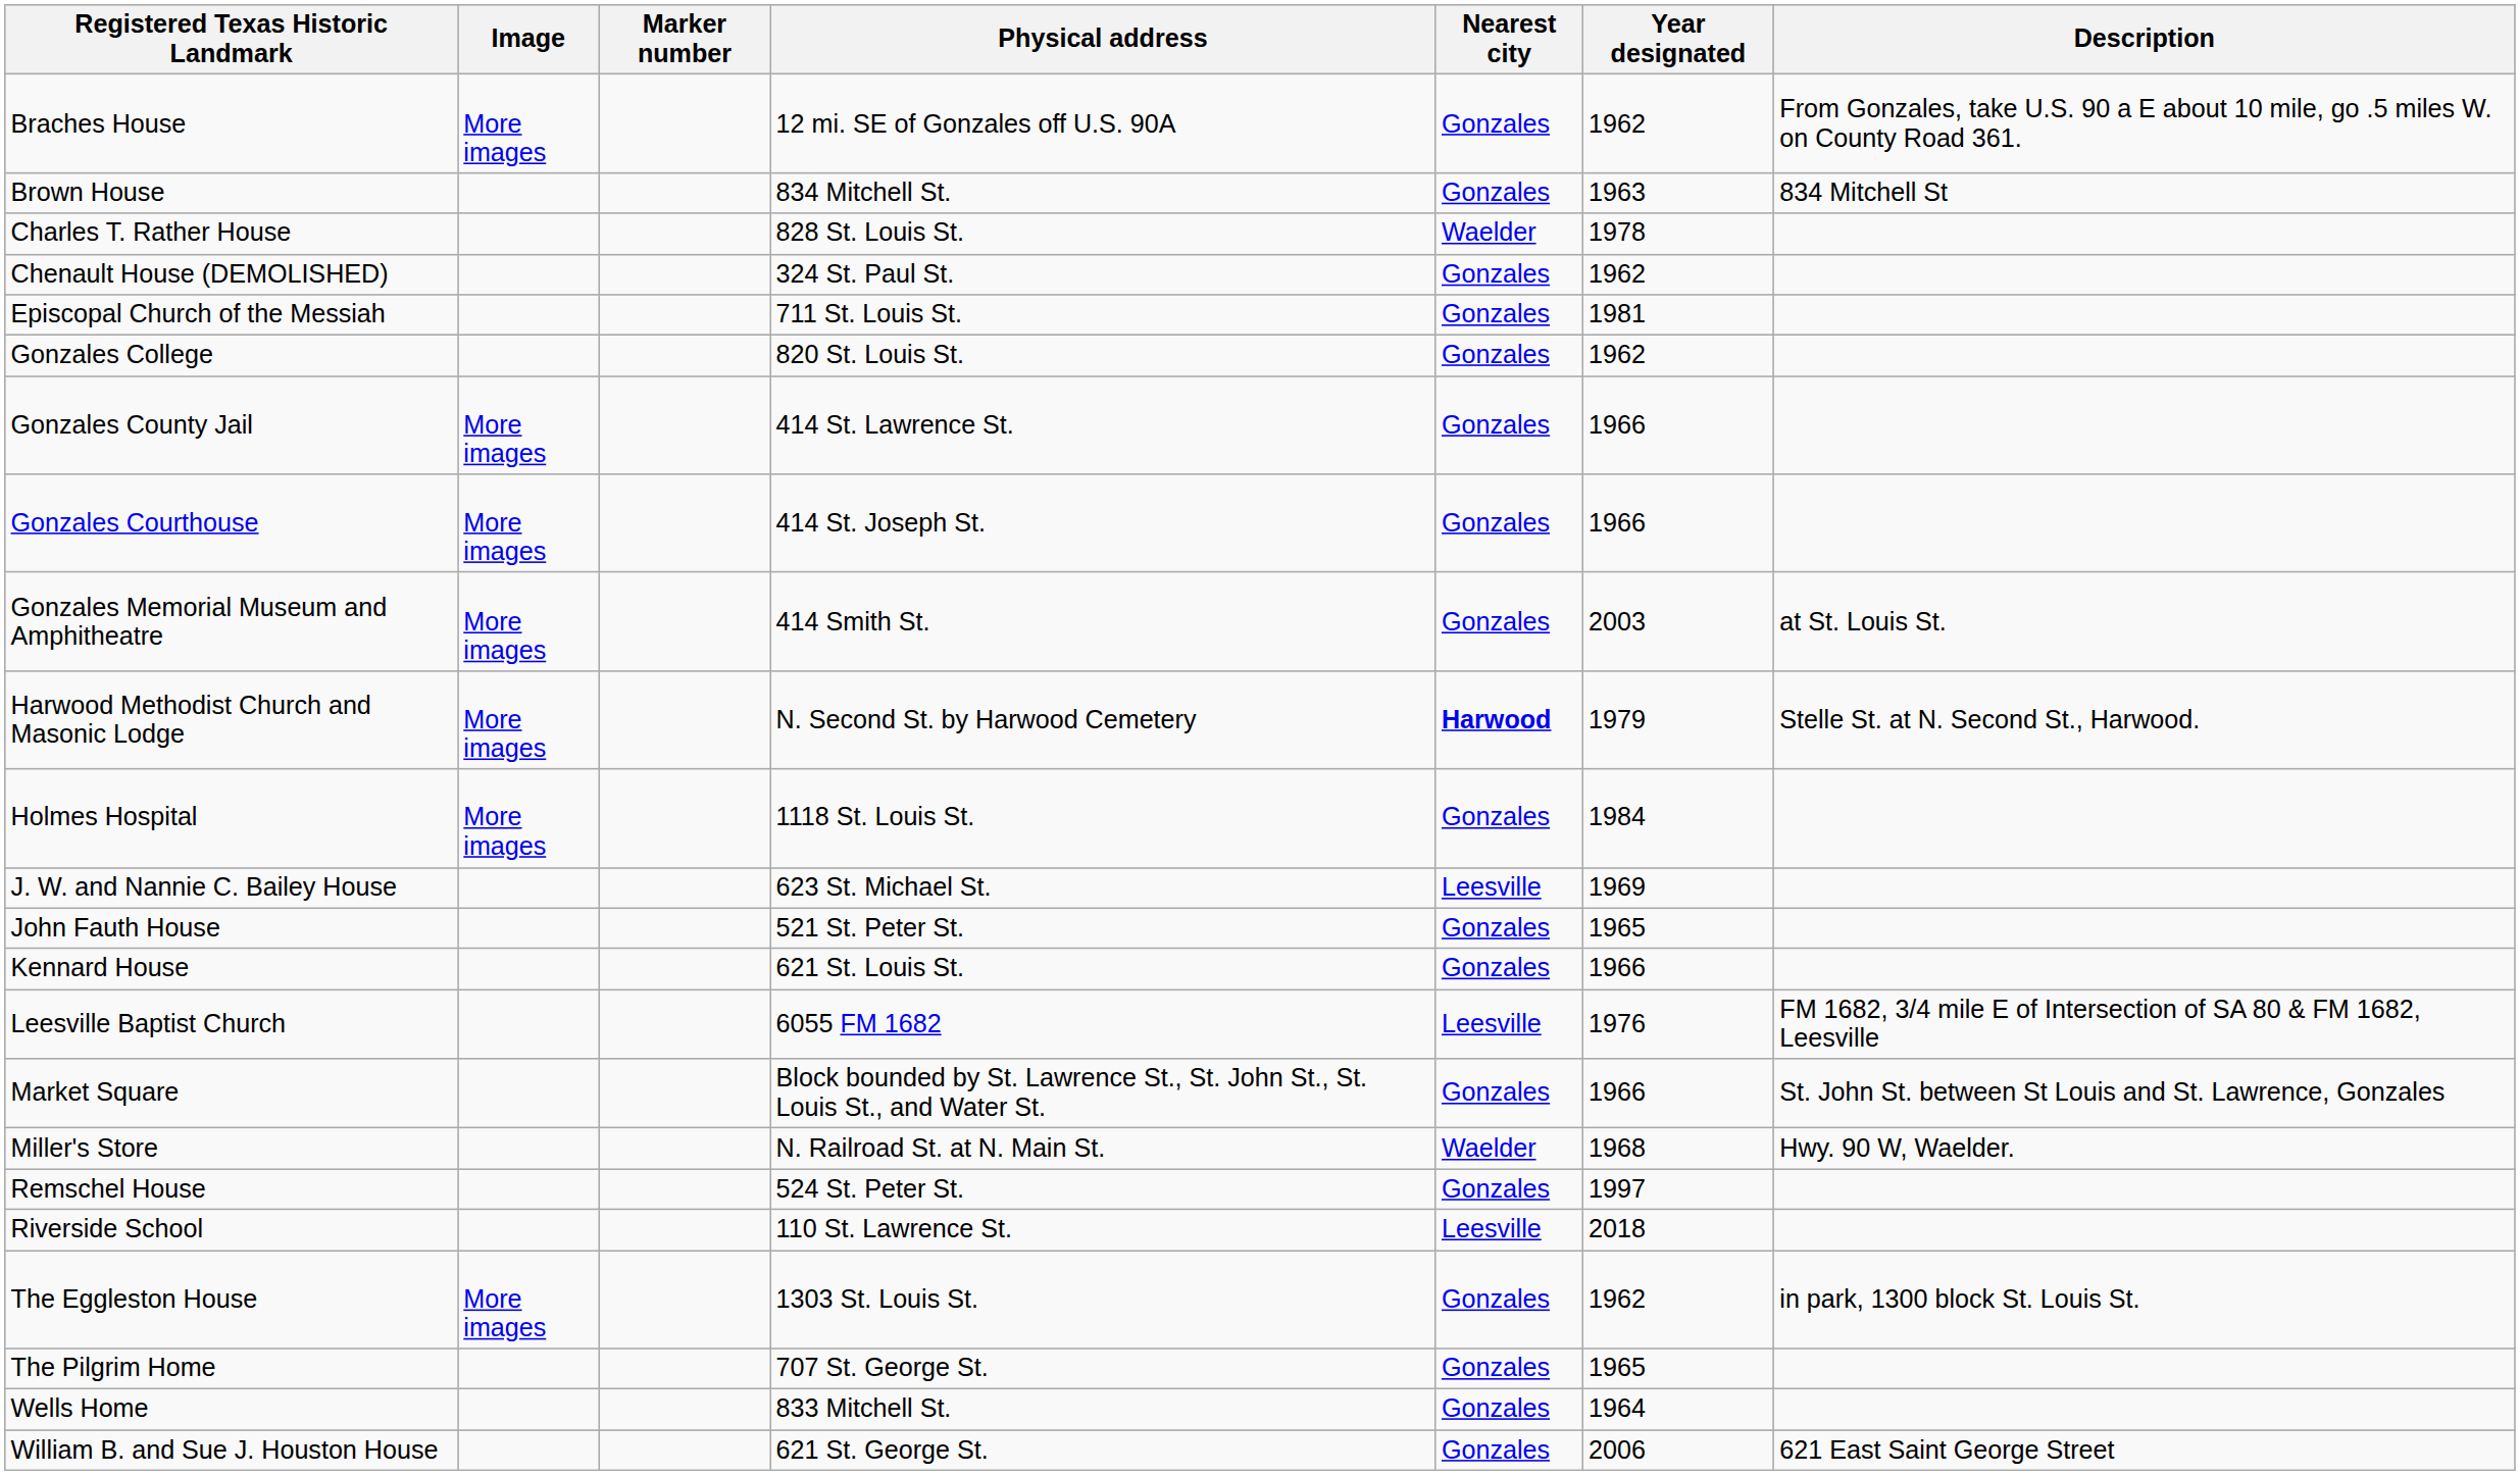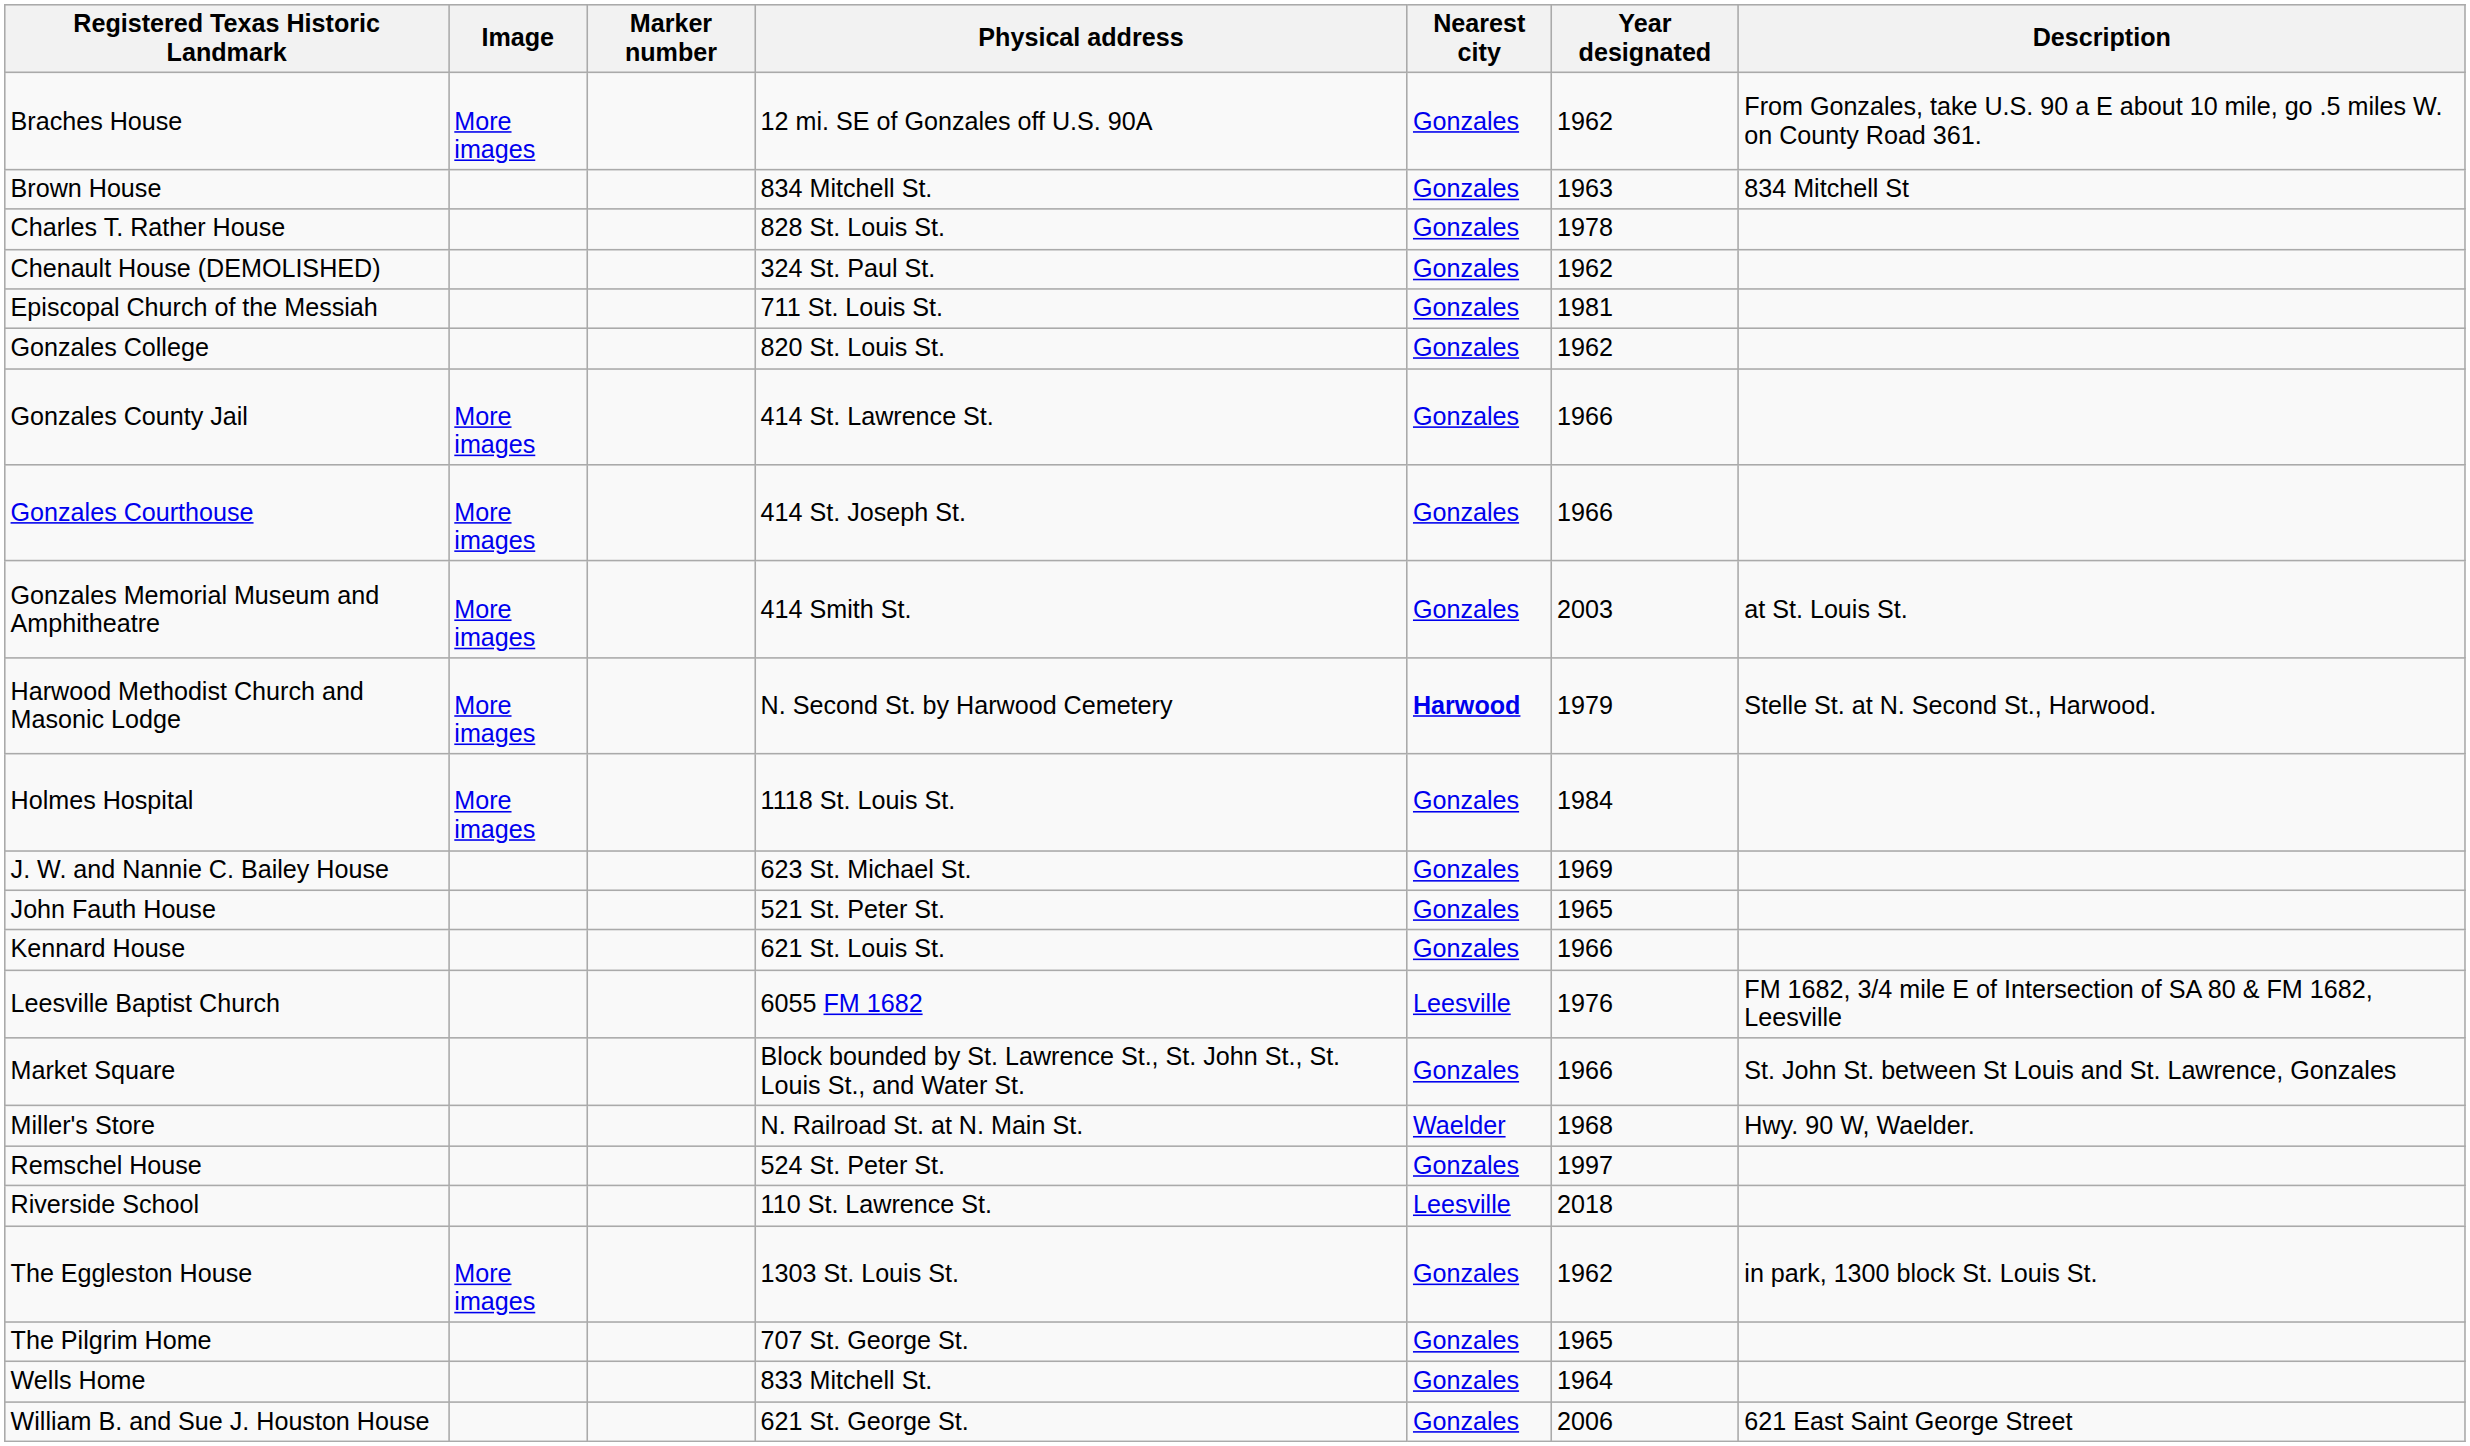 <table class="wikitable sortable">
 <tr>
 <th>Registered Texas Historic Landmark</th>
 <th>Image</th>
 <th>Marker number</th>
 <th>Physical address</th>
 <th>Nearest city</th>
 <th>Year designated</th>
 <th>Description</th>
 </tr>
 <tr>
 <td>Braches House</td>
 <td><br> <a href='#'>More images</a></td>
 <td></td>
 <td>12 mi. SE of Gonzales off U.S. 90A<br></td>
 <td><a href='#'>Gonzales</a></td>
 <td>1962</td>
 <td>From Gonzales, take U.S. 90 a E about 10 mile, go .5 miles W. on County Road 361.</td>
 </tr>
 <tr>
 <td>Brown House</td>
 <td></td>
 <td></td>
 <td>834 Mitchell St.<br></td>
 <td><a href='#'>Gonzales</a></td>
 <td>1963</td>
 <td>834 Mitchell St</td>
 </tr>
 <tr>
 <td>Charles T. Rather House</td>
 <td></td>
 <td></td>
 <td>828 St. Louis St.<br></td>
-<td><a href='#'>Waelder</a></td>
+<td><a href='#'>Gonzales</a></td>
 <td>1978</td>
 <td></td>
 </tr>
 <tr>
 <td>Chenault House (DEMOLISHED)</td>
 <td></td>
 <td></td>
 <td>324 St. Paul St.<br></td>
 <td><a href='#'>Gonzales</a></td>
 <td>1962</td>
 <td></td>
 </tr>
 <tr>
 <td>Episcopal Church of the Messiah</td>
 <td></td>
 <td></td>
 <td>711 St. Louis St.<br></td>
 <td><a href='#'>Gonzales</a></td>
 <td>1981</td>
 <td></td>
 </tr>
 <tr>
 <td>Gonzales College</td>
 <td></td>
 <td></td>
 <td>820 St. Louis St.<br></td>
 <td><a href='#'>Gonzales</a></td>
 <td>1962</td>
 <td></td>
 </tr>
 <tr>
 <td>Gonzales County Jail</td>
 <td><br> <a href='#'>More images</a></td>
 <td></td>
 <td>414 St. Lawrence St.<br></td>
 <td><a href='#'>Gonzales</a></td>
 <td>1966</td>
 <td></td>
 </tr>
 <tr>
 <td><a href='#'>Gonzales Courthouse</a></td>
 <td><br> <a href='#'>More images</a></td>
 <td></td>
 <td>414 St. Joseph St.<br></td>
 <td><a href='#'>Gonzales</a></td>
 <td>1966</td>
 <td></td>
 </tr>
 <tr>
 <td>Gonzales Memorial Museum and Amphitheatre</td>
 <td><br> <a href='#'>More images</a></td>
 <td></td>
 <td>414 Smith St.<br></td>
 <td><a href='#'>Gonzales</a></td>
 <td>2003</td>
 <td>at St. Louis St.</td>
 </tr>
 <tr>
 <td>Harwood Methodist Church and Masonic Lodge</td>
 <td><br> <a href='#'>More images</a></td>
 <td></td>
 <td>N. Second St. by Harwood Cemetery<br></td>
 <td><strong><a href='#'>Harwood</a></strong></td>
 <td>1979</td>
 <td>Stelle St. at N. Second St., Harwood.</td>
 </tr>
 <tr>
 <td>Holmes Hospital</td>
 <td><br> <a href='#'>More images</a></td>
 <td></td>
 <td>1118 St. Louis St.<br></td>
 <td><a href='#'>Gonzales</a></td>
 <td>1984</td>
 <td></td>
 </tr>
 <tr>
 <td>J. W. and Nannie C. Bailey House</td>
 <td></td>
 <td></td>
 <td>623 St. Michael St.<br></td>
-<td><a href='#'>Leesville</a></td>
+<td><a href='#'>Gonzales</a></td>
 <td>1969</td>
 <td></td>
 </tr>
 <tr>
 <td>John Fauth House</td>
 <td></td>
 <td></td>
 <td>521 St. Peter St.<br></td>
 <td><a href='#'>Gonzales</a></td>
 <td>1965</td>
 <td></td>
 </tr>
 <tr>
 <td>Kennard House</td>
 <td></td>
 <td></td>
 <td>621 St. Louis St.<br></td>
 <td><a href='#'>Gonzales</a></td>
 <td>1966</td>
 <td></td>
 </tr>
 <tr>
 <td>Leesville Baptist Church</td>
 <td></td>
 <td></td>
 <td>6055 <a href='#'>FM 1682</a><br></td>
 <td><a href='#'>Leesville</a></td>
 <td>1976</td>
 <td>FM 1682, 3/4 mile E of Intersection of SA 80 & FM 1682, Leesville</td>
 </tr>
 <tr>
 <td>Market Square</td>
 <td></td>
 <td></td>
 <td>Block bounded by St. Lawrence St., St. John St., St. Louis St., and Water St.<br></td>
 <td><a href='#'>Gonzales</a></td>
 <td>1966</td>
 <td>St. John St. between St Louis and St. Lawrence, Gonzales</td>
 </tr>
 <tr>
 <td>Miller's Store</td>
 <td></td>
 <td></td>
 <td>N. Railroad St. at N. Main St.<br></td>
 <td><a href='#'>Waelder</a></td>
 <td>1968</td>
 <td>Hwy. 90 W, Waelder.</td>
 </tr>
 <tr>
 <td>Remschel House</td>
 <td></td>
 <td></td>
 <td>524 St. Peter St.<br></td>
 <td><a href='#'>Gonzales</a></td>
 <td>1997</td>
 <td></td>
 </tr>
 <tr>
 <td>Riverside School</td>
 <td></td>
 <td></td>
 <td>110 St. Lawrence St.<br></td>
 <td><a href='#'>Leesville</a></td>
 <td>2018</td>
 </tr>
 <tr>
 <td>The Eggleston House</td>
 <td><br> <a href='#'>More images</a></td>
 <td></td>
 <td>1303 St. Louis St.<br></td>
 <td><a href='#'>Gonzales</a></td>
 <td>1962</td>
 <td>in park, 1300 block St. Louis St.</td>
 </tr>
 <tr>
 <td>The Pilgrim Home</td>
 <td></td>
 <td></td>
 <td>707 St. George St.<br></td>
 <td><a href='#'>Gonzales</a></td>
 <td>1965</td>
 <td></td>
 </tr>
 <tr>
 <td>Wells Home</td>
 <td></td>
 <td></td>
 <td>833 Mitchell St.<br></td>
 <td><a href='#'>Gonzales</a></td>
 <td>1964</td>
 <td></td>
 </tr>
 <tr>
 <td>William B. and Sue J. Houston House</td>
 <td></td>
 <td></td>
 <td>621 St. George St.<br></td>
 <td><a href='#'>Gonzales</a></td>
 <td>2006</td>
 <td>621 East Saint George Street</td>
 </tr>
 </table>
